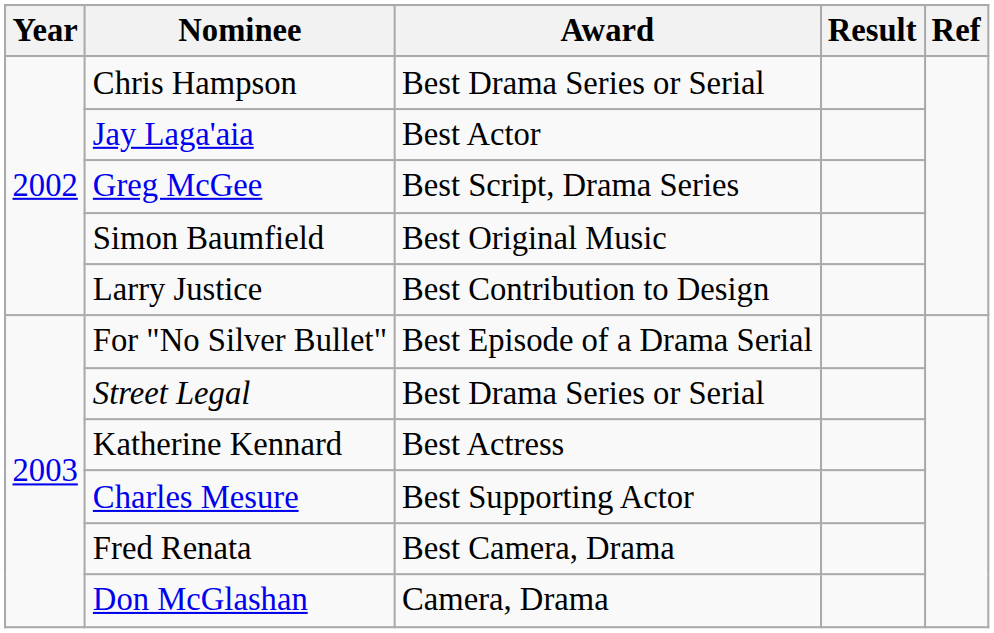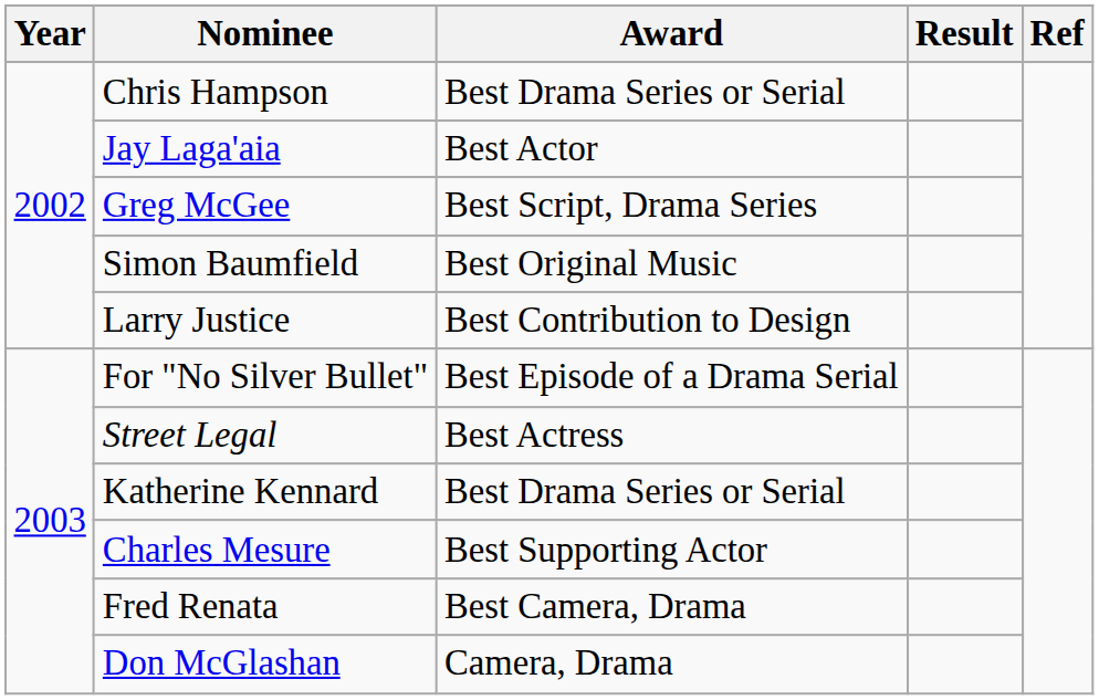 <table class="wikitable">
 <tr>
 <th>Year</th>
 <th>Nominee</th>
 <th>Award</th>
 <th>Result</th>
 <th>Ref</th>
 </tr>
 <tr>
 <td rowspan="5"><a href='#'>2002</a></td>
 <td>Chris Hampson</td>
 <td>Best Drama Series or Serial</td>
 <td></td>
 <td rowspan="5"></td>
 </tr>
 <tr>
 <td><a href='#'>Jay Laga'aia</a></td>
 <td>Best Actor</td>
 <td></td>
 </tr>
 <tr>
 <td><a href='#'>Greg McGee</a></td>
 <td>Best Script, Drama Series</td>
 <td></td>
 </tr>
 <tr>
 <td>Simon Baumfield</td>
 <td>Best Original Music</td>
 <td></td>
 </tr>
 <tr>
 <td>Larry Justice</td>
 <td>Best Contribution to Design</td>
 <td></td>
 </tr>
 <tr>
 <td rowspan="6"><a href='#'>2003</a></td>
 <td>For "No Silver Bullet"</td>
 <td>Best Episode of a Drama Serial</td>
 <td></td>
 <td rowspan="6"></td>
 </tr>
 <tr>
 <td><em>Street Legal</em></td>
-<td>Best Drama Series or Serial</td>
+<td>Best Actress</td>
 <td></td>
 </tr>
 <tr>
 <td>Katherine Kennard</td>
-<td>Best Actress</td>
+<td>Best Drama Series or Serial</td>
 <td></td>
 </tr>
 <tr>
 <td><a href='#'>Charles Mesure</a></td>
 <td>Best Supporting Actor</td>
 <td></td>
 </tr>
 <tr>
 <td>Fred Renata</td>
 <td>Best Camera, Drama</td>
 <td></td>
 </tr>
 <tr>
 <td><a href='#'>Don McGlashan</a></td>
 <td>Camera, Drama</td>
 <td></td>
 </tr>
 </table>
